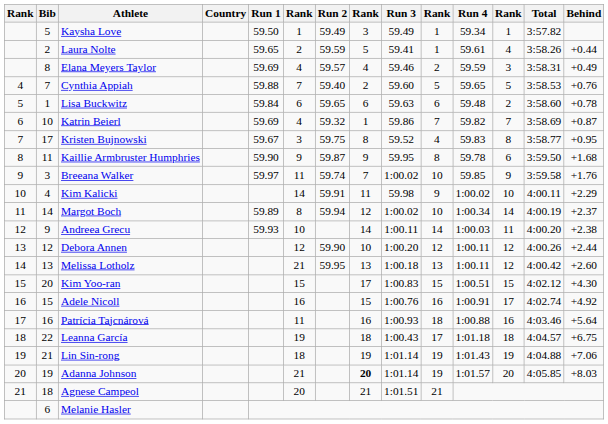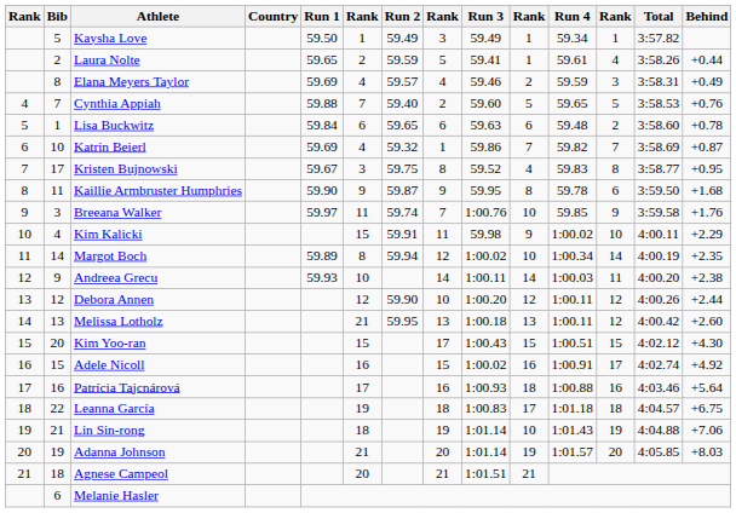 <table class="wikitable sortable" style="text-align:center">
 <tr>
 <th>Rank</th>
 <th>Bib</th>
 <th>Athlete</th>
 <th>Country</th>
 <th>Run 1</th>
 <th>Rank</th>
 <th>Run 2</th>
 <th>Rank</th>
 <th>Run 3</th>
 <th>Rank</th>
 <th>Run 4</th>
 <th>Rank</th>
 <th>Total</th>
 <th>Behind</th>
 </tr>
 <tr>
 <td></td>
 <td>5</td>
 <td align=left><a href='#'>Kaysha Love</a></td>
 <td align=left></td>
 <td>59.50</td>
 <td>1</td>
 <td>59.49</td>
 <td>3</td>
 <td>59.49</td>
 <td>1</td>
 <td>59.34</td>
 <td>1</td>
 <td>3:57.82</td>
 <td></td>
 </tr>
 <tr>
 <td></td>
 <td>2</td>
 <td align=left><a href='#'>Laura Nolte</a></td>
 <td align=left></td>
 <td>59.65</td>
 <td>2</td>
 <td>59.59</td>
 <td>5</td>
 <td>59.41</td>
 <td>1</td>
 <td>59.61</td>
 <td>4</td>
 <td>3:58.26</td>
 <td>+0.44</td>
 </tr>
 <tr>
 <td></td>
 <td>8</td>
 <td align=left><a href='#'>Elana Meyers Taylor</a></td>
 <td align=left></td>
 <td>59.69</td>
 <td>4</td>
 <td>59.57</td>
 <td>4</td>
 <td>59.46</td>
 <td>2</td>
 <td>59.59</td>
 <td>3</td>
 <td>3:58.31</td>
 <td>+0.49</td>
 </tr>
 <tr>
 <td>4</td>
 <td>7</td>
 <td align=left><a href='#'>Cynthia Appiah</a></td>
 <td align=left></td>
 <td>59.88</td>
 <td>7</td>
 <td>59.40</td>
 <td>2</td>
 <td>59.60</td>
 <td>5</td>
 <td>59.65</td>
 <td>5</td>
 <td>3:58.53</td>
 <td>+0.76</td>
 </tr>
 <tr>
 <td>5</td>
 <td>1</td>
 <td align=left><a href='#'>Lisa Buckwitz</a></td>
 <td align=left></td>
 <td>59.84</td>
 <td>6</td>
 <td>59.65</td>
 <td>6</td>
 <td>59.63</td>
 <td>6</td>
 <td>59.48</td>
 <td>2</td>
 <td>3:58.60</td>
 <td>+0.78</td>
 </tr>
 <tr>
 <td>6</td>
 <td>10</td>
 <td align=left><a href='#'>Katrin Beierl</a></td>
 <td align=left></td>
 <td>59.69</td>
 <td>4</td>
 <td>59.32</td>
 <td>1</td>
 <td>59.86</td>
 <td>7</td>
 <td>59.82</td>
 <td>7</td>
 <td>3:58.69</td>
 <td>+0.87</td>
 </tr>
 <tr>
 <td>7</td>
 <td>17</td>
 <td align=left><a href='#'>Kristen Bujnowski</a></td>
 <td align=left></td>
 <td>59.67</td>
 <td>3</td>
 <td>59.75</td>
 <td>8</td>
 <td>59.52</td>
 <td>4</td>
 <td>59.83</td>
 <td>8</td>
 <td>3:58.77</td>
 <td>+0.95</td>
 </tr>
 <tr>
 <td>8</td>
 <td>11</td>
 <td align=left><a href='#'>Kaillie Armbruster Humphries</a></td>
 <td align=left></td>
 <td>59.90</td>
 <td>9</td>
 <td>59.87</td>
 <td>9</td>
 <td>59.95</td>
 <td>8</td>
 <td>59.78</td>
 <td>6</td>
 <td>3:59.50</td>
 <td>+1.68</td>
 </tr>
 <tr>
 <td>9</td>
 <td>3</td>
 <td align=left><a href='#'>Breeana Walker</a></td>
 <td align=left></td>
 <td>59.97</td>
 <td>11</td>
 <td>59.74</td>
 <td>7</td>
-<td>1:00.02</td>
+<td>1:00.76</td>
 <td>10</td>
 <td>59.85</td>
 <td>9</td>
 <td>3:59.58</td>
 <td>+1.76</td>
 </tr>
 <tr>
 <td>10</td>
 <td>4</td>
 <td align=left><a href='#'>Kim Kalicki</a></td>
 <td align=left></td>
 <td></td>
-<td>14</td>
+<td>15</td>
 <td>59.91</td>
 <td>11</td>
 <td>59.98</td>
 <td>9</td>
 <td>1:00.02</td>
 <td>10</td>
 <td>4:00.11</td>
 <td>+2.29</td>
 </tr>
 <tr>
 <td>11</td>
 <td>14</td>
 <td align=left><a href='#'>Margot Boch</a></td>
 <td align=left></td>
 <td>59.89</td>
 <td>8</td>
 <td>59.94</td>
 <td>12</td>
 <td>1:00.02</td>
 <td>10</td>
 <td>1:00.34</td>
 <td>14</td>
 <td>4:00.19</td>
-<td>+2.37</td>
+<td>+2.35</td>
 </tr>
 <tr>
 <td>12</td>
 <td>9</td>
 <td align=left><a href='#'>Andreea Grecu</a></td>
 <td align=left></td>
 <td>59.93</td>
 <td>10</td>
 <td></td>
 <td>14</td>
 <td>1:00.11</td>
 <td>14</td>
 <td>1:00.03</td>
 <td>11</td>
 <td>4:00.20</td>
 <td>+2.38</td>
 </tr>
 <tr>
 <td>13</td>
 <td>12</td>
 <td align=left><a href='#'>Debora Annen</a></td>
 <td align=left></td>
 <td></td>
 <td>12</td>
 <td>59.90</td>
 <td>10</td>
 <td>1:00.20</td>
 <td>12</td>
 <td>1:00.11</td>
 <td>12</td>
 <td>4:00.26</td>
 <td>+2.44</td>
 </tr>
 <tr>
 <td>14</td>
 <td>13</td>
 <td align=left><a href='#'>Melissa Lotholz</a></td>
 <td align=left></td>
 <td></td>
 <td>21</td>
 <td>59.95</td>
 <td>13</td>
 <td>1:00.18</td>
 <td>13</td>
 <td>1:00.11</td>
 <td>12</td>
 <td>4:00.42</td>
 <td>+2.60</td>
 </tr>
 <tr>
 <td>15</td>
 <td>20</td>
 <td align=left><a href='#'>Kim Yoo-ran</a></td>
 <td align=left></td>
 <td></td>
 <td>15</td>
 <td></td>
 <td>17</td>
-<td>1:00.83</td>
+<td>1:00.43</td>
 <td>15</td>
 <td>1:00.51</td>
 <td>15</td>
 <td>4:02.12</td>
 <td>+4.30</td>
 </tr>
 <tr>
 <td>16</td>
 <td>15</td>
 <td align=left><a href='#'>Adele Nicoll</a></td>
 <td align=left></td>
 <td></td>
 <td>16</td>
 <td></td>
 <td>15</td>
-<td>1:00.76</td>
+<td>1:00.02</td>
 <td>16</td>
 <td>1:00.91</td>
 <td>17</td>
 <td>4:02.74</td>
 <td>+4.92</td>
 </tr>
 <tr>
 <td>17</td>
 <td>16</td>
 <td align=left><a href='#'>Patrícia Tajcnárová</a></td>
 <td align=left></td>
 <td></td>
-<td>11</td>
+<td>17</td>
 <td></td>
 <td>16</td>
 <td>1:00.93</td>
 <td>18</td>
 <td>1:00.88</td>
 <td>16</td>
 <td>4:03.46</td>
 <td>+5.64</td>
 </tr>
 <tr>
 <td>18</td>
 <td>22</td>
 <td align=left><a href='#'>Leanna García</a></td>
 <td align=left></td>
 <td></td>
 <td>19</td>
 <td></td>
 <td>18</td>
-<td>1:00.43</td>
+<td>1:00.83</td>
 <td>17</td>
 <td>1:01.18</td>
 <td>18</td>
 <td>4:04.57</td>
 <td>+6.75</td>
 </tr>
 <tr>
 <td>19</td>
 <td>21</td>
 <td align=left><a href='#'>Lin Sin-rong</a></td>
 <td align=left></td>
 <td></td>
 <td>18</td>
 <td></td>
 <td>19</td>
 <td>1:01.14</td>
-<td>19</td>
+<td>10</td>
 <td>1:01.43</td>
 <td>19</td>
 <td>4:04.88</td>
 <td>+7.06</td>
 </tr>
 <tr>
 <td>20</td>
 <td>19</td>
 <td align=left><a href='#'>Adanna Johnson</a></td>
 <td align=left></td>
 <td></td>
 <td>21</td>
 <td></td>
-<td><strong>20</strong></td>
+<td>20</td>
 <td>1:01.14</td>
 <td>19</td>
 <td>1:01.57</td>
 <td>20</td>
 <td>4:05.85</td>
 <td>+8.03</td>
 </tr>
 <tr>
 <td>21</td>
 <td>18</td>
 <td align=left><a href='#'>Agnese Campeol</a></td>
 <td align=left></td>
 <td></td>
 <td>20</td>
 <td></td>
 <td>21</td>
 <td>1:01.51</td>
 <td>21</td>
 <td colspan=4></td>
 </tr>
 <tr>
 <td></td>
 <td>6</td>
 <td align=left><a href='#'>Melanie Hasler</a></td>
 <td align=left></td>
 <td colspan=10></td>
 </tr>
 </table>
